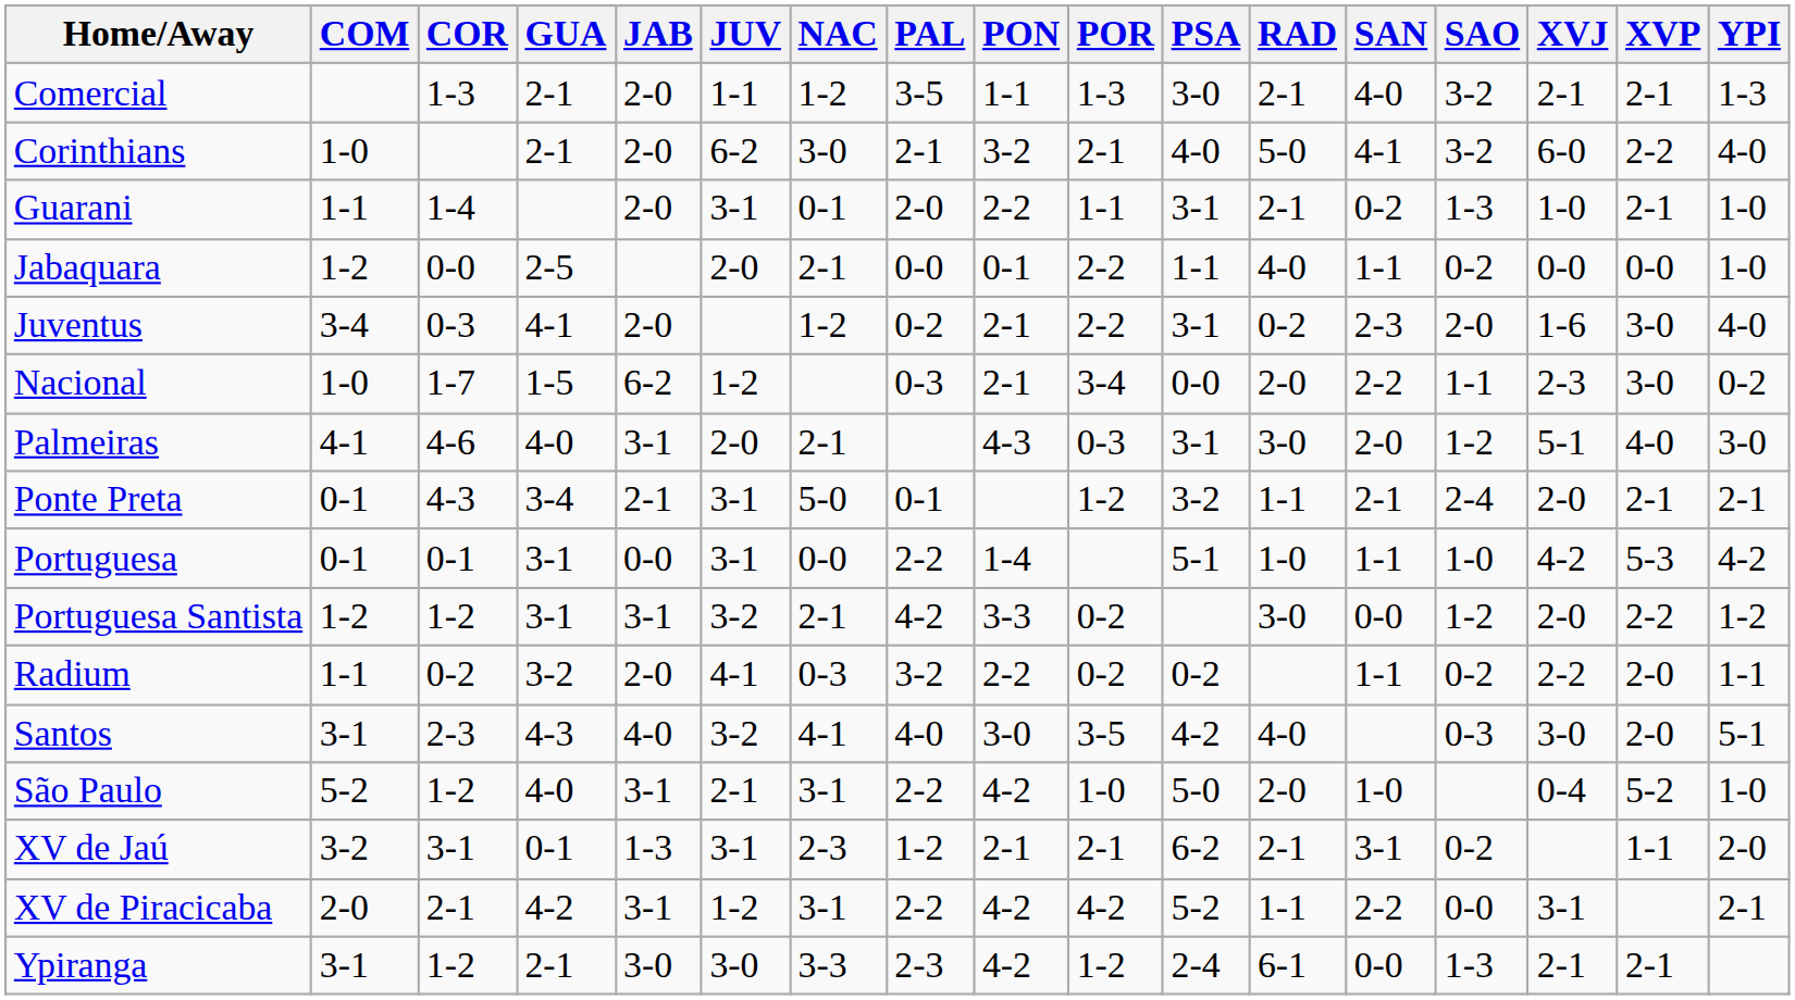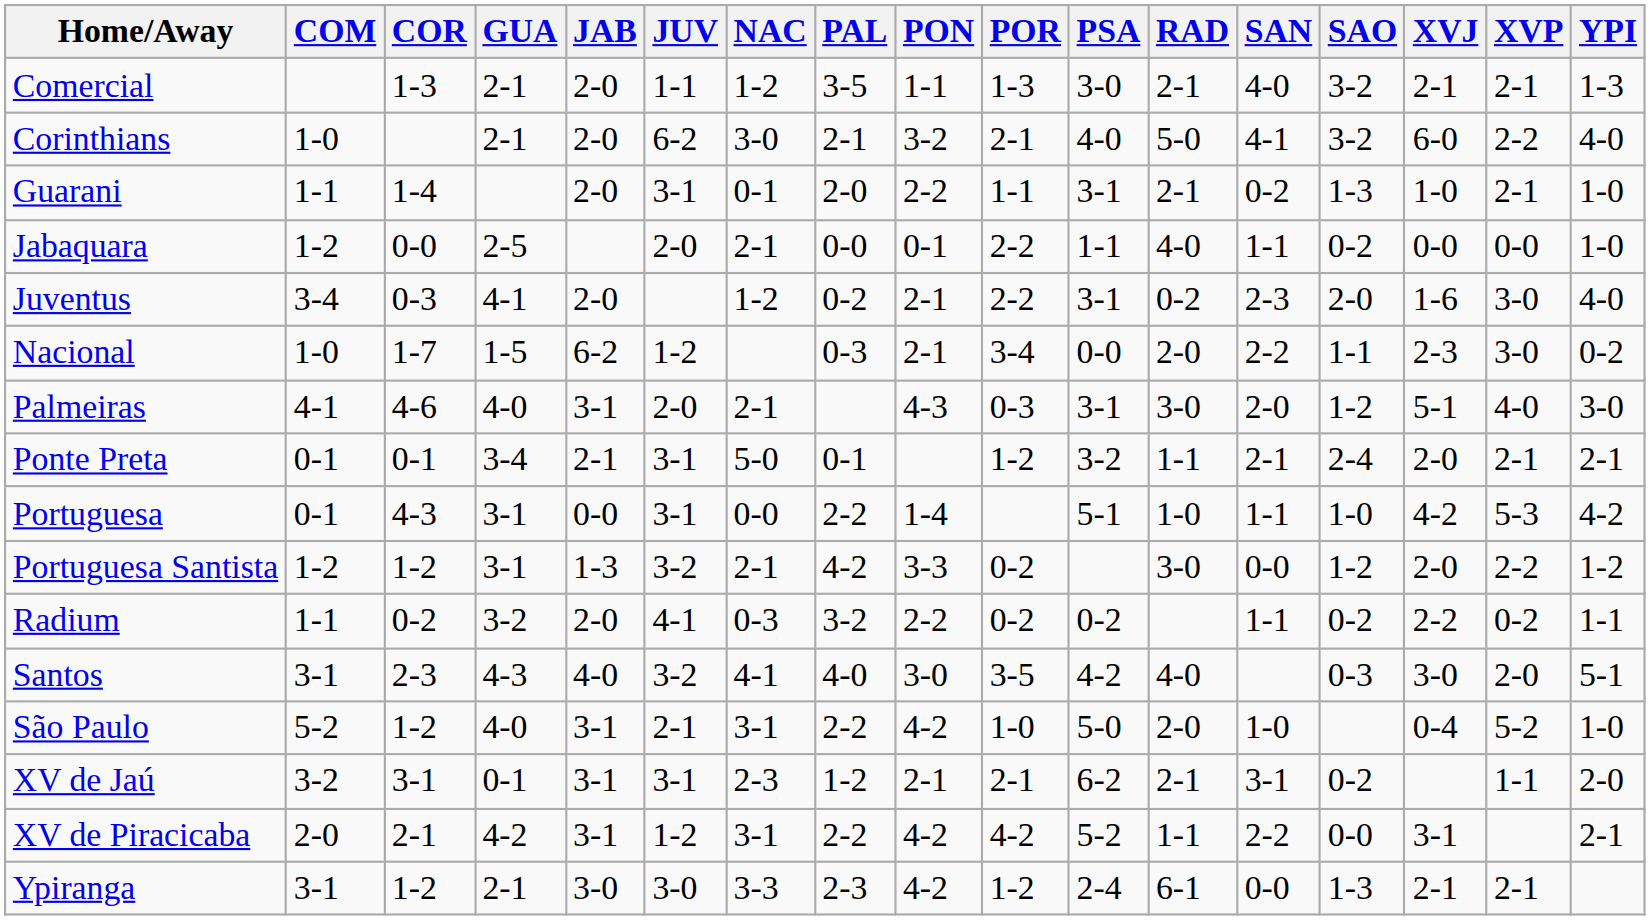 <table class="wikitable">
 <tr>
 <th>Home/Away</th>
 <th><a href='#'>COM</a></th>
 <th><a href='#'>COR</a></th>
 <th><a href='#'>GUA</a></th>
 <th><a href='#'>JAB</a></th>
 <th><a href='#'>JUV</a></th>
 <th><a href='#'>NAC</a></th>
 <th><a href='#'>PAL</a></th>
 <th><a href='#'>PON</a></th>
 <th><a href='#'>POR</a></th>
 <th><a href='#'>PSA</a></th>
 <th><a href='#'>RAD</a></th>
 <th><a href='#'>SAN</a></th>
 <th><a href='#'>SAO</a></th>
 <th><a href='#'>XVJ</a></th>
 <th><a href='#'>XVP</a></th>
 <th><a href='#'>YPI</a></th>
 </tr>
 <tr>
 <td><a href='#'>Comercial</a></td>
 <td></td>
 <td>1-3</td>
 <td>2-1</td>
 <td>2-0</td>
 <td>1-1</td>
 <td>1-2</td>
 <td>3-5</td>
 <td>1-1</td>
 <td>1-3</td>
 <td>3-0</td>
 <td>2-1</td>
 <td>4-0</td>
 <td>3-2</td>
 <td>2-1</td>
 <td>2-1</td>
 <td>1-3</td>
 </tr>
 <tr>
 <td><a href='#'>Corinthians</a></td>
 <td>1-0</td>
 <td></td>
 <td>2-1</td>
 <td>2-0</td>
 <td>6-2</td>
 <td>3-0</td>
 <td>2-1</td>
 <td>3-2</td>
 <td>2-1</td>
 <td>4-0</td>
 <td>5-0</td>
 <td>4-1</td>
 <td>3-2</td>
 <td>6-0</td>
 <td>2-2</td>
 <td>4-0</td>
 </tr>
 <tr>
 <td><a href='#'>Guarani</a></td>
 <td>1-1</td>
 <td>1-4</td>
 <td></td>
 <td>2-0</td>
 <td>3-1</td>
 <td>0-1</td>
 <td>2-0</td>
 <td>2-2</td>
 <td>1-1</td>
 <td>3-1</td>
 <td>2-1</td>
 <td>0-2</td>
 <td>1-3</td>
 <td>1-0</td>
 <td>2-1</td>
 <td>1-0</td>
 </tr>
 <tr>
 <td><a href='#'>Jabaquara</a></td>
 <td>1-2</td>
 <td>0-0</td>
 <td>2-5</td>
 <td></td>
 <td>2-0</td>
 <td>2-1</td>
 <td>0-0</td>
 <td>0-1</td>
 <td>2-2</td>
 <td>1-1</td>
 <td>4-0</td>
 <td>1-1</td>
 <td>0-2</td>
 <td>0-0</td>
 <td>0-0</td>
 <td>1-0</td>
 </tr>
 <tr>
 <td><a href='#'>Juventus</a></td>
 <td>3-4</td>
 <td>0-3</td>
 <td>4-1</td>
 <td>2-0</td>
 <td></td>
 <td>1-2</td>
 <td>0-2</td>
 <td>2-1</td>
 <td>2-2</td>
 <td>3-1</td>
 <td>0-2</td>
 <td>2-3</td>
 <td>2-0</td>
 <td>1-6</td>
 <td>3-0</td>
 <td>4-0</td>
 </tr>
 <tr>
 <td><a href='#'>Nacional</a></td>
 <td>1-0</td>
 <td>1-7</td>
 <td>1-5</td>
 <td>6-2</td>
 <td>1-2</td>
 <td></td>
 <td>0-3</td>
 <td>2-1</td>
 <td>3-4</td>
 <td>0-0</td>
 <td>2-0</td>
 <td>2-2</td>
 <td>1-1</td>
 <td>2-3</td>
 <td>3-0</td>
 <td>0-2</td>
 </tr>
 <tr>
 <td><a href='#'>Palmeiras</a></td>
 <td>4-1</td>
 <td>4-6</td>
 <td>4-0</td>
 <td>3-1</td>
 <td>2-0</td>
 <td>2-1</td>
 <td></td>
 <td>4-3</td>
 <td>0-3</td>
 <td>3-1</td>
 <td>3-0</td>
 <td>2-0</td>
 <td>1-2</td>
 <td>5-1</td>
 <td>4-0</td>
 <td>3-0</td>
 </tr>
 <tr>
 <td><a href='#'>Ponte Preta</a></td>
 <td>0-1</td>
-<td>4-3</td>
+<td>0-1</td>
 <td>3-4</td>
 <td>2-1</td>
 <td>3-1</td>
 <td>5-0</td>
 <td>0-1</td>
 <td></td>
 <td>1-2</td>
 <td>3-2</td>
 <td>1-1</td>
 <td>2-1</td>
 <td>2-4</td>
 <td>2-0</td>
 <td>2-1</td>
 <td>2-1</td>
 </tr>
 <tr>
 <td><a href='#'>Portuguesa</a></td>
 <td>0-1</td>
-<td>0-1</td>
+<td>4-3</td>
 <td>3-1</td>
 <td>0-0</td>
 <td>3-1</td>
 <td>0-0</td>
 <td>2-2</td>
 <td>1-4</td>
 <td></td>
 <td>5-1</td>
 <td>1-0</td>
 <td>1-1</td>
 <td>1-0</td>
 <td>4-2</td>
 <td>5-3</td>
 <td>4-2</td>
 </tr>
 <tr>
 <td><a href='#'>Portuguesa Santista</a></td>
 <td>1-2</td>
 <td>1-2</td>
 <td>3-1</td>
-<td>3-1</td>
+<td>1-3</td>
 <td>3-2</td>
 <td>2-1</td>
 <td>4-2</td>
 <td>3-3</td>
 <td>0-2</td>
 <td></td>
 <td>3-0</td>
 <td>0-0</td>
 <td>1-2</td>
 <td>2-0</td>
 <td>2-2</td>
 <td>1-2</td>
 </tr>
 <tr>
 <td><a href='#'>Radium</a></td>
 <td>1-1</td>
 <td>0-2</td>
 <td>3-2</td>
 <td>2-0</td>
 <td>4-1</td>
 <td>0-3</td>
 <td>3-2</td>
 <td>2-2</td>
 <td>0-2</td>
 <td>0-2</td>
 <td></td>
 <td>1-1</td>
 <td>0-2</td>
 <td>2-2</td>
-<td>2-0</td>
+<td>0-2</td>
 <td>1-1</td>
 </tr>
 <tr>
 <td><a href='#'>Santos</a></td>
 <td>3-1</td>
 <td>2-3</td>
 <td>4-3</td>
 <td>4-0</td>
 <td>3-2</td>
 <td>4-1</td>
 <td>4-0</td>
 <td>3-0</td>
 <td>3-5</td>
 <td>4-2</td>
 <td>4-0</td>
 <td></td>
 <td>0-3</td>
 <td>3-0</td>
 <td>2-0</td>
 <td>5-1</td>
 </tr>
 <tr>
 <td><a href='#'>São Paulo</a></td>
 <td>5-2</td>
 <td>1-2</td>
 <td>4-0</td>
 <td>3-1</td>
 <td>2-1</td>
 <td>3-1</td>
 <td>2-2</td>
 <td>4-2</td>
 <td>1-0</td>
 <td>5-0</td>
 <td>2-0</td>
 <td>1-0</td>
 <td></td>
 <td>0-4</td>
 <td>5-2</td>
 <td>1-0</td>
 </tr>
 <tr>
 <td><a href='#'>XV de Jaú</a></td>
 <td>3-2</td>
 <td>3-1</td>
 <td>0-1</td>
-<td>1-3</td>
+<td>3-1</td>
 <td>3-1</td>
 <td>2-3</td>
 <td>1-2</td>
 <td>2-1</td>
 <td>2-1</td>
 <td>6-2</td>
 <td>2-1</td>
 <td>3-1</td>
 <td>0-2</td>
 <td></td>
 <td>1-1</td>
 <td>2-0</td>
 </tr>
 <tr>
 <td><a href='#'>XV de Piracicaba</a></td>
 <td>2-0</td>
 <td>2-1</td>
 <td>4-2</td>
 <td>3-1</td>
 <td>1-2</td>
 <td>3-1</td>
 <td>2-2</td>
 <td>4-2</td>
 <td>4-2</td>
 <td>5-2</td>
 <td>1-1</td>
 <td>2-2</td>
 <td>0-0</td>
 <td>3-1</td>
 <td></td>
 <td>2-1</td>
 </tr>
 <tr>
 <td><a href='#'>Ypiranga</a></td>
 <td>3-1</td>
 <td>1-2</td>
 <td>2-1</td>
 <td>3-0</td>
 <td>3-0</td>
 <td>3-3</td>
 <td>2-3</td>
 <td>4-2</td>
 <td>1-2</td>
 <td>2-4</td>
 <td>6-1</td>
 <td>0-0</td>
 <td>1-3</td>
 <td>2-1</td>
 <td>2-1</td>
 <td></td>
 </tr>
 </table>
